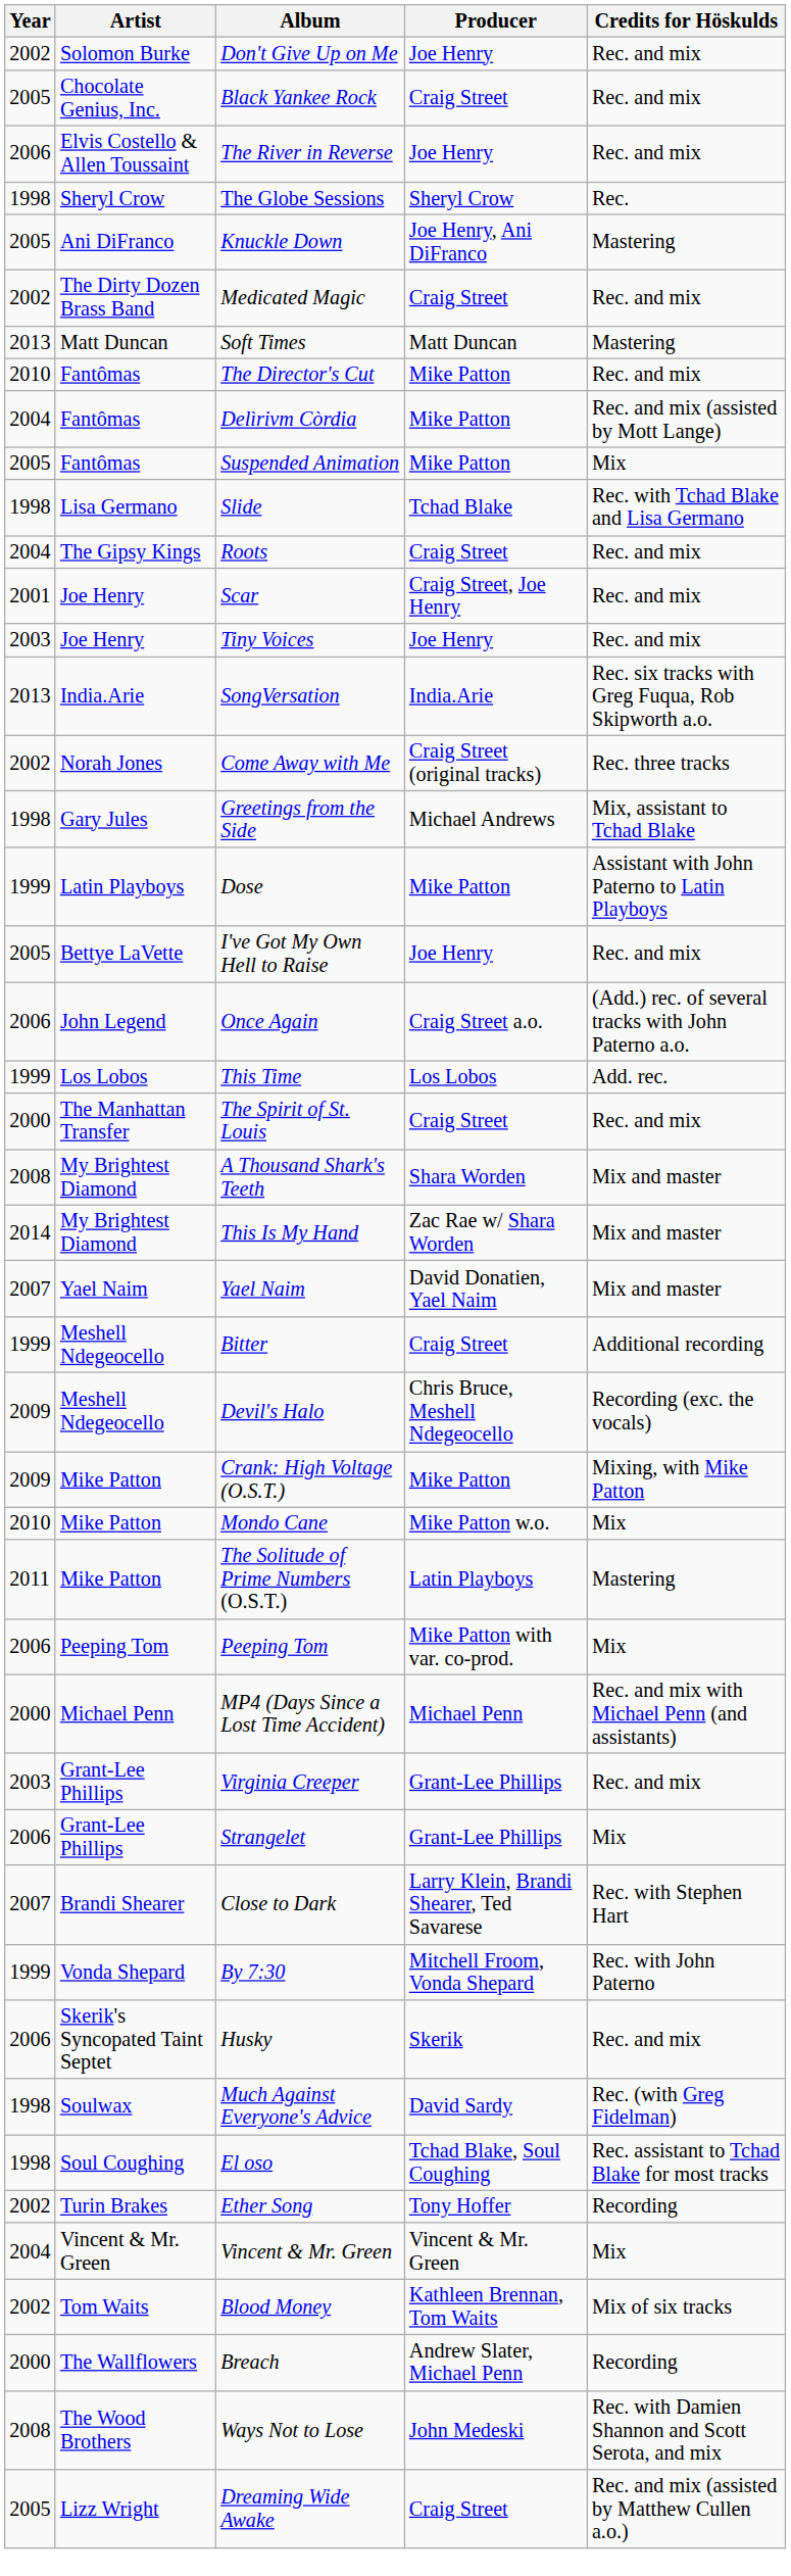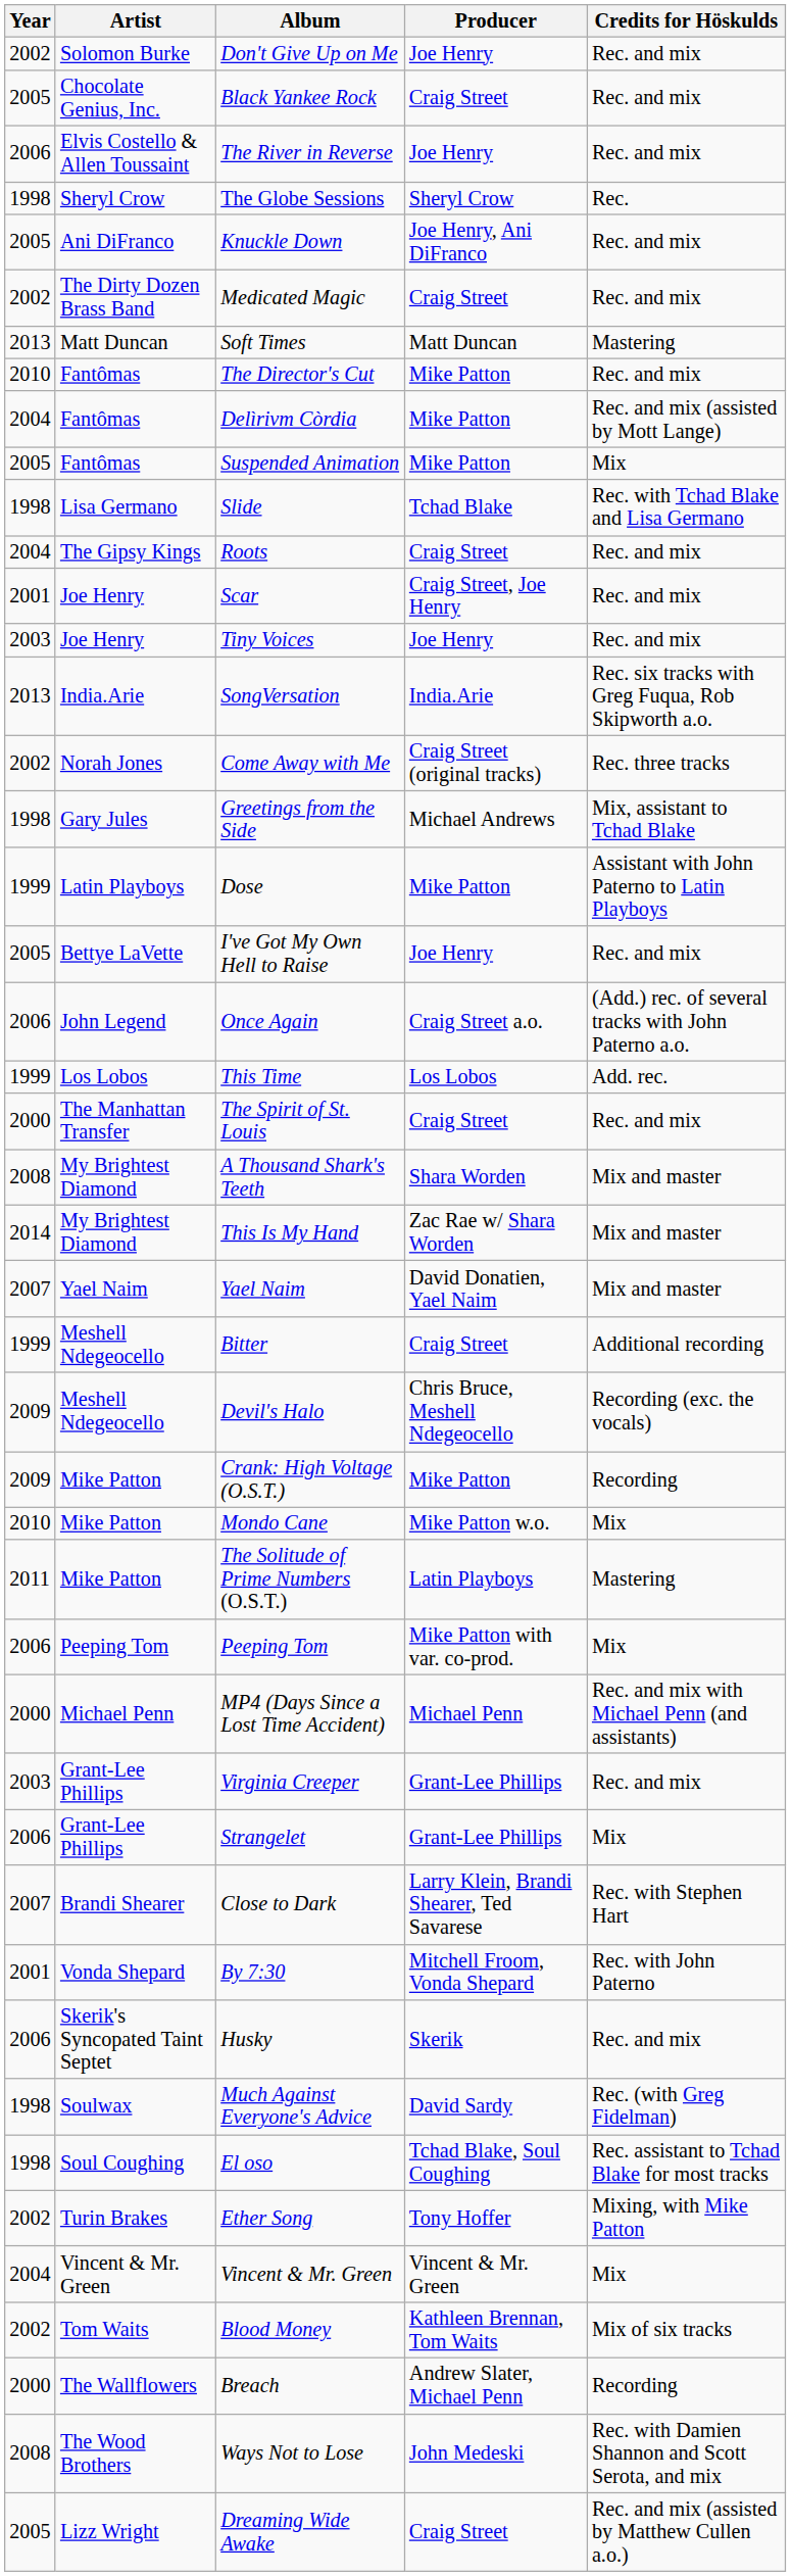 <table class="wikitable sortable">
 <tr>
 <th>Year</th>
 <th>Artist</th>
 <th>Album</th>
 <th>Producer</th>
 <th>Credits for Höskulds</th>
 </tr>
 <tr>
 <td>2002</td>
 <td><a href='#'>Solomon Burke</a></td>
 <td><em><a href='#'>Don't Give Up on Me</a></em></td>
 <td><a href='#'>Joe Henry</a></td>
 <td>Rec. and mix</td>
 </tr>
 <tr>
 <td>2005</td>
 <td><a href='#'>Chocolate Genius, Inc.</a></td>
 <td><em><a href='#'>Black Yankee Rock</a></em></td>
 <td><a href='#'>Craig Street</a></td>
 <td>Rec. and mix</td>
 </tr>
 <tr>
 <td>2006</td>
 <td><a href='#'>Elvis Costello</a> & <a href='#'>Allen Toussaint</a></td>
 <td><em><a href='#'>The River in Reverse</a></em></td>
 <td><a href='#'>Joe Henry</a></td>
 <td>Rec. and mix</td>
 </tr>
 <tr>
 <td>1998</td>
 <td><a href='#'>Sheryl Crow</a></td>
 <td><a href='#'>The Globe Sessions</a></td>
 <td><a href='#'>Sheryl Crow</a></td>
 <td>Rec.</td>
 </tr>
 <tr>
 <td>2005</td>
 <td><a href='#'>Ani DiFranco</a></td>
 <td><em><a href='#'>Knuckle Down</a></em></td>
 <td><a href='#'>Joe Henry</a>, <a href='#'>Ani DiFranco</a></td>
-<td>Mastering</td>
+<td>Rec. and mix</td>
 </tr>
 <tr>
 <td>2002</td>
 <td><a href='#'>The Dirty Dozen Brass Band</a></td>
 <td><em>Medicated Magic</em></td>
 <td><a href='#'>Craig Street</a></td>
 <td>Rec. and mix</td>
 </tr>
 <tr>
 <td>2013</td>
 <td>Matt Duncan</td>
 <td><em>Soft Times</em></td>
 <td>Matt Duncan</td>
 <td>Mastering</td>
 </tr>
 <tr>
 <td>2010</td>
 <td><a href='#'>Fantômas</a></td>
 <td><em><a href='#'>The Director's Cut</a></em></td>
 <td><a href='#'>Mike Patton</a></td>
 <td>Rec. and mix</td>
 </tr>
 <tr>
 <td>2004</td>
 <td><a href='#'>Fantômas</a></td>
 <td><em><a href='#'>Delìrivm Còrdia</a></em></td>
 <td><a href='#'>Mike Patton</a></td>
 <td>Rec. and mix (assisted by Mott Lange)</td>
 </tr>
 <tr>
 <td>2005</td>
 <td><a href='#'>Fantômas</a></td>
 <td><em><a href='#'>Suspended Animation</a></em></td>
 <td><a href='#'>Mike Patton</a></td>
 <td>Mix</td>
 </tr>
 <tr>
 <td>1998</td>
 <td><a href='#'>Lisa Germano</a></td>
 <td><em><a href='#'>Slide</a></em></td>
 <td><a href='#'>Tchad Blake</a></td>
 <td>Rec. with <a href='#'>Tchad Blake</a> and <a href='#'>Lisa Germano</a></td>
 </tr>
 <tr>
 <td>2004</td>
 <td><a href='#'>The Gipsy Kings</a></td>
 <td><em><a href='#'>Roots</a></em></td>
 <td><a href='#'>Craig Street</a></td>
 <td>Rec. and mix</td>
 </tr>
 <tr>
 <td>2001</td>
 <td><a href='#'>Joe Henry</a></td>
 <td><em><a href='#'>Scar</a></em></td>
 <td><a href='#'>Craig Street</a>, <a href='#'>Joe Henry</a></td>
 <td>Rec. and mix</td>
 </tr>
 <tr>
 <td>2003</td>
 <td><a href='#'>Joe Henry</a></td>
 <td><em><a href='#'>Tiny Voices</a></em></td>
 <td><a href='#'>Joe Henry</a></td>
 <td>Rec. and mix</td>
 </tr>
 <tr>
 <td>2013</td>
 <td><a href='#'>India.Arie</a></td>
 <td><em><a href='#'>SongVersation</a></em></td>
 <td><a href='#'>India.Arie</a></td>
 <td>Rec. six tracks with Greg Fuqua, Rob Skipworth a.o.</td>
 </tr>
 <tr>
 <td>2002</td>
 <td><a href='#'>Norah Jones</a></td>
 <td><em><a href='#'>Come Away with Me</a></em></td>
 <td><a href='#'>Craig Street</a> (original tracks)</td>
 <td>Rec. three tracks</td>
 </tr>
 <tr>
 <td>1998</td>
 <td><a href='#'>Gary Jules</a></td>
 <td><em><a href='#'>Greetings from the Side</a></em></td>
 <td>Michael Andrews</td>
 <td>Mix, assistant to <a href='#'>Tchad Blake</a></td>
 </tr>
 <tr>
 <td>1999</td>
 <td><a href='#'>Latin Playboys</a></td>
 <td><em>Dose</em></td>
 <td><a href='#'>Mike Patton</a></td>
 <td>Assistant with John Paterno to <a href='#'>Latin Playboys</a></td>
 </tr>
 <tr>
 <td>2005</td>
 <td><a href='#'>Bettye LaVette</a></td>
 <td><em>I've Got My Own Hell to Raise</em></td>
 <td><a href='#'>Joe Henry</a></td>
 <td>Rec. and mix</td>
 </tr>
 <tr>
 <td>2006</td>
 <td><a href='#'>John Legend</a></td>
 <td><em><a href='#'>Once Again</a></em></td>
 <td><a href='#'>Craig Street</a> a.o.</td>
 <td>(Add.) rec. of several tracks with John Paterno a.o.</td>
 </tr>
 <tr>
 <td>1999</td>
 <td><a href='#'>Los Lobos</a></td>
 <td><em><a href='#'>This Time</a></em></td>
 <td><a href='#'>Los Lobos</a></td>
 <td>Add. rec.</td>
 </tr>
 <tr>
 <td>2000</td>
 <td><a href='#'>The Manhattan Transfer</a></td>
 <td><em><a href='#'>The Spirit of St. Louis</a></em></td>
 <td><a href='#'>Craig Street</a></td>
 <td>Rec. and mix</td>
 </tr>
 <tr>
 <td>2008</td>
 <td><a href='#'>My Brightest Diamond</a></td>
 <td><em><a href='#'>A Thousand Shark's Teeth</a></em></td>
 <td><a href='#'>Shara Worden</a></td>
 <td>Mix and master</td>
 </tr>
 <tr>
 <td>2014</td>
 <td><a href='#'>My Brightest Diamond</a></td>
 <td><em><a href='#'>This Is My Hand</a></em></td>
 <td>Zac Rae w/ <a href='#'>Shara Worden</a></td>
 <td>Mix and master</td>
 </tr>
 <tr>
 <td>2007</td>
 <td><a href='#'>Yael Naim</a></td>
 <td><em><a href='#'>Yael Naim</a></em></td>
 <td>David Donatien, <a href='#'>Yael Naim</a></td>
 <td>Mix and master</td>
 </tr>
 <tr>
 <td>1999</td>
 <td><a href='#'>Meshell Ndegeocello</a></td>
 <td><em><a href='#'>Bitter</a></em></td>
 <td><a href='#'>Craig Street</a></td>
 <td>Additional recording</td>
 </tr>
 <tr>
 <td>2009</td>
 <td><a href='#'>Meshell Ndegeocello</a></td>
 <td><em><a href='#'>Devil's Halo</a></em></td>
 <td>Chris Bruce, <a href='#'>Meshell Ndegeocello</a></td>
 <td>Recording (exc. the vocals)</td>
 </tr>
 <tr>
 <td>2009</td>
 <td><a href='#'>Mike Patton</a></td>
 <td><em><a href='#'>Crank: High Voltage</a> (O.S.T.)</em></td>
 <td><a href='#'>Mike Patton</a></td>
-<td>Mixing, with <a href='#'>Mike Patton</a></td>
+<td>Recording</td>
 </tr>
 <tr>
 <td>2010</td>
 <td><a href='#'>Mike Patton</a></td>
 <td><em><a href='#'>Mondo Cane</a></em></td>
 <td><a href='#'>Mike Patton</a> w.o.</td>
 <td>Mix</td>
 </tr>
 <tr>
 <td>2011</td>
 <td><a href='#'>Mike Patton</a></td>
 <td><em><a href='#'>The Solitude of Prime Numbers</a></em> (O.S.T.)</td>
 <td><a href='#'>Latin Playboys</a></td>
 <td>Mastering</td>
 </tr>
 <tr>
 <td>2006</td>
 <td><a href='#'>Peeping Tom</a></td>
 <td><em><a href='#'>Peeping Tom</a></em></td>
 <td><a href='#'>Mike Patton</a> with var. co-prod.</td>
 <td>Mix</td>
 </tr>
 <tr>
 <td>2000</td>
 <td><a href='#'>Michael Penn</a></td>
 <td><em>MP4 (Days Since a Lost Time Accident)</em></td>
 <td><a href='#'>Michael Penn</a></td>
 <td>Rec. and mix with <a href='#'>Michael Penn</a> (and assistants)</td>
 </tr>
 <tr>
 <td>2003</td>
 <td><a href='#'>Grant-Lee Phillips</a></td>
 <td><em><a href='#'>Virginia Creeper</a></em></td>
 <td><a href='#'>Grant-Lee Phillips</a></td>
 <td>Rec. and mix</td>
 </tr>
 <tr>
 <td>2006</td>
 <td><a href='#'>Grant-Lee Phillips</a></td>
 <td><em><a href='#'>Strangelet</a></em></td>
 <td><a href='#'>Grant-Lee Phillips</a></td>
 <td>Mix</td>
 </tr>
 <tr>
 <td>2007</td>
 <td><a href='#'>Brandi Shearer</a></td>
 <td><em>Close to Dark</em></td>
 <td><a href='#'>Larry Klein</a>, <a href='#'>Brandi Shearer</a>, Ted Savarese</td>
 <td>Rec. with Stephen Hart</td>
 </tr>
 <tr>
-<td>1999</td>
+<td>2001</td>
 <td><a href='#'>Vonda Shepard</a></td>
 <td><em><a href='#'>By 7:30</a></em></td>
 <td><a href='#'>Mitchell Froom</a>, <a href='#'>Vonda Shepard</a></td>
 <td>Rec. with John Paterno</td>
 </tr>
 <tr>
 <td>2006</td>
 <td><a href='#'>Skerik</a>'s Syncopated Taint Septet</td>
 <td><em>Husky</em></td>
 <td><a href='#'>Skerik</a></td>
 <td>Rec. and mix</td>
 </tr>
 <tr>
 <td>1998</td>
 <td><a href='#'>Soulwax</a></td>
 <td><em><a href='#'>Much Against Everyone's Advice</a></em></td>
 <td><a href='#'>David Sardy</a></td>
 <td>Rec. (with <a href='#'>Greg Fidelman</a>)</td>
 </tr>
 <tr>
 <td>1998</td>
 <td><a href='#'>Soul Coughing</a></td>
 <td><em><a href='#'>El oso</a></em></td>
 <td><a href='#'>Tchad Blake</a>, <a href='#'>Soul Coughing</a></td>
 <td>Rec. assistant to <a href='#'>Tchad Blake</a> for most tracks</td>
 </tr>
 <tr>
 <td>2002</td>
 <td><a href='#'>Turin Brakes</a></td>
 <td><em><a href='#'>Ether Song</a></em></td>
 <td><a href='#'>Tony Hoffer</a></td>
-<td>Recording</td>
+<td>Mixing, with <a href='#'>Mike Patton</a></td>
 </tr>
 <tr>
 <td>2004</td>
 <td>Vincent & Mr. Green</td>
 <td><em>Vincent & Mr. Green</em></td>
 <td>Vincent & Mr. Green</td>
 <td>Mix</td>
 </tr>
 <tr>
 <td>2002</td>
 <td><a href='#'>Tom Waits</a></td>
 <td><em><a href='#'>Blood Money</a></em></td>
 <td><a href='#'>Kathleen Brennan</a>, <a href='#'>Tom Waits</a></td>
 <td>Mix of six tracks</td>
 </tr>
 <tr>
 <td>2000</td>
 <td><a href='#'>The Wallflowers</a></td>
 <td><em>Breach</em></td>
 <td>Andrew Slater, <a href='#'>Michael Penn</a></td>
 <td>Recording</td>
 </tr>
 <tr>
 <td>2008</td>
 <td><a href='#'>The Wood Brothers</a></td>
 <td><em>Ways Not to Lose</em></td>
 <td><a href='#'>John Medeski</a></td>
 <td>Rec. with Damien Shannon and Scott Serota, and mix</td>
 </tr>
 <tr>
 <td>2005</td>
 <td><a href='#'>Lizz Wright</a></td>
 <td><em><a href='#'>Dreaming Wide Awake</a></em></td>
 <td><a href='#'>Craig Street</a></td>
 <td>Rec. and mix (assisted by Matthew Cullen a.o.)</td>
 </tr>
 </table>
